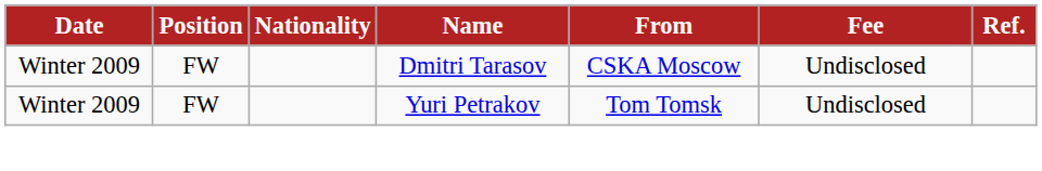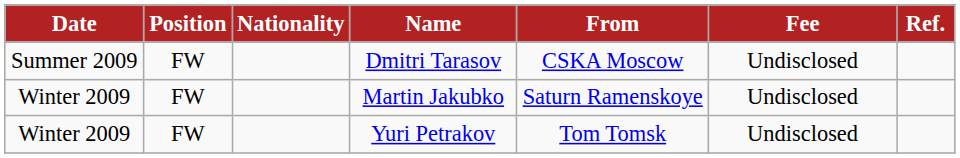 <table class="wikitable"  style="text-align:center; font-size:90%; ">
 <tr>
 <th style="background:#B22222; color:white; width:150px;">Date</th>
 <th style="background:#B22222; color:white; width:50px;">Position</th>
 <th style="background:#B22222; color:white; width:50px;">Nationality</th>
 <th style="background:#B22222; color:white; width:200px;">Name</th>
 <th style="background:#B22222; color:white; width:200px;">From</th>
 <th style="background:#B22222; color:white; width:200px;">Fee</th>
 <th style="background:#B22222; color:white; width:40px;">Ref.</th>
 </tr>
 <tr>
-<td>Winter 2009</td>
+<td>Summer 2009</td>
 <td>FW</td>
 <td></td>
 <td><a href='#'>Dmitri Tarasov</a></td>
 <td><a href='#'>CSKA Moscow</a></td>
+<td>Undisclosed</td>
+<td></td>
+</tr>
+<tr>
+<td>Winter 2009</td>
+<td>FW</td>
+<td></td>
+<td><a href='#'>Martin Jakubko</a></td>
+<td><a href='#'>Saturn Ramenskoye</a></td>
 <td>Undisclosed</td>
 <td></td>
 </tr>
 <tr>
 <td>Winter 2009</td>
 <td>FW</td>
 <td></td>
 <td><a href='#'>Yuri Petrakov</a></td>
 <td><a href='#'>Tom Tomsk</a></td>
 <td>Undisclosed</td>
 <td></td>
 </tr>
 </table>
